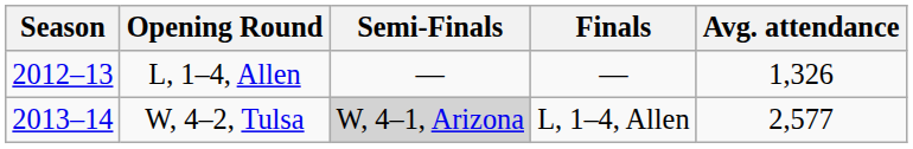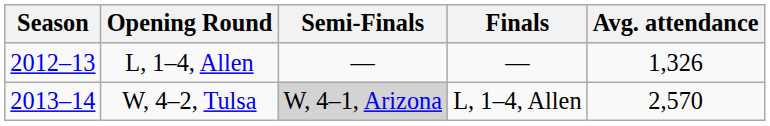 <table class="wikitable" style="text-align:center">
 <tr>
 <th>Season</th>
 <th>Opening Round</th>
 <th>Semi-Finals</th>
 <th>Finals</th>
 <th>Avg. attendance</th>
 </tr>
 <tr>
 <td><a href='#'>2012–13</a></td>
 <td>L, 1–4, <a href='#'>Allen</a></td>
 <td>—</td>
 <td>—</td>
 <td>1,326</td>
 </tr>
 <tr>
 <td><a href='#'>2013–14</a></td>
 <td>W, 4–2, <a href='#'>Tulsa</a></td>
 <td style="background: lightgrey;">W, 4–1, <a href='#'>Arizona</a></td>
 <td>L, 1–4, Allen</td>
-<td>2,577</td>
+<td>2,570</td>
 </tr>
 </table>
